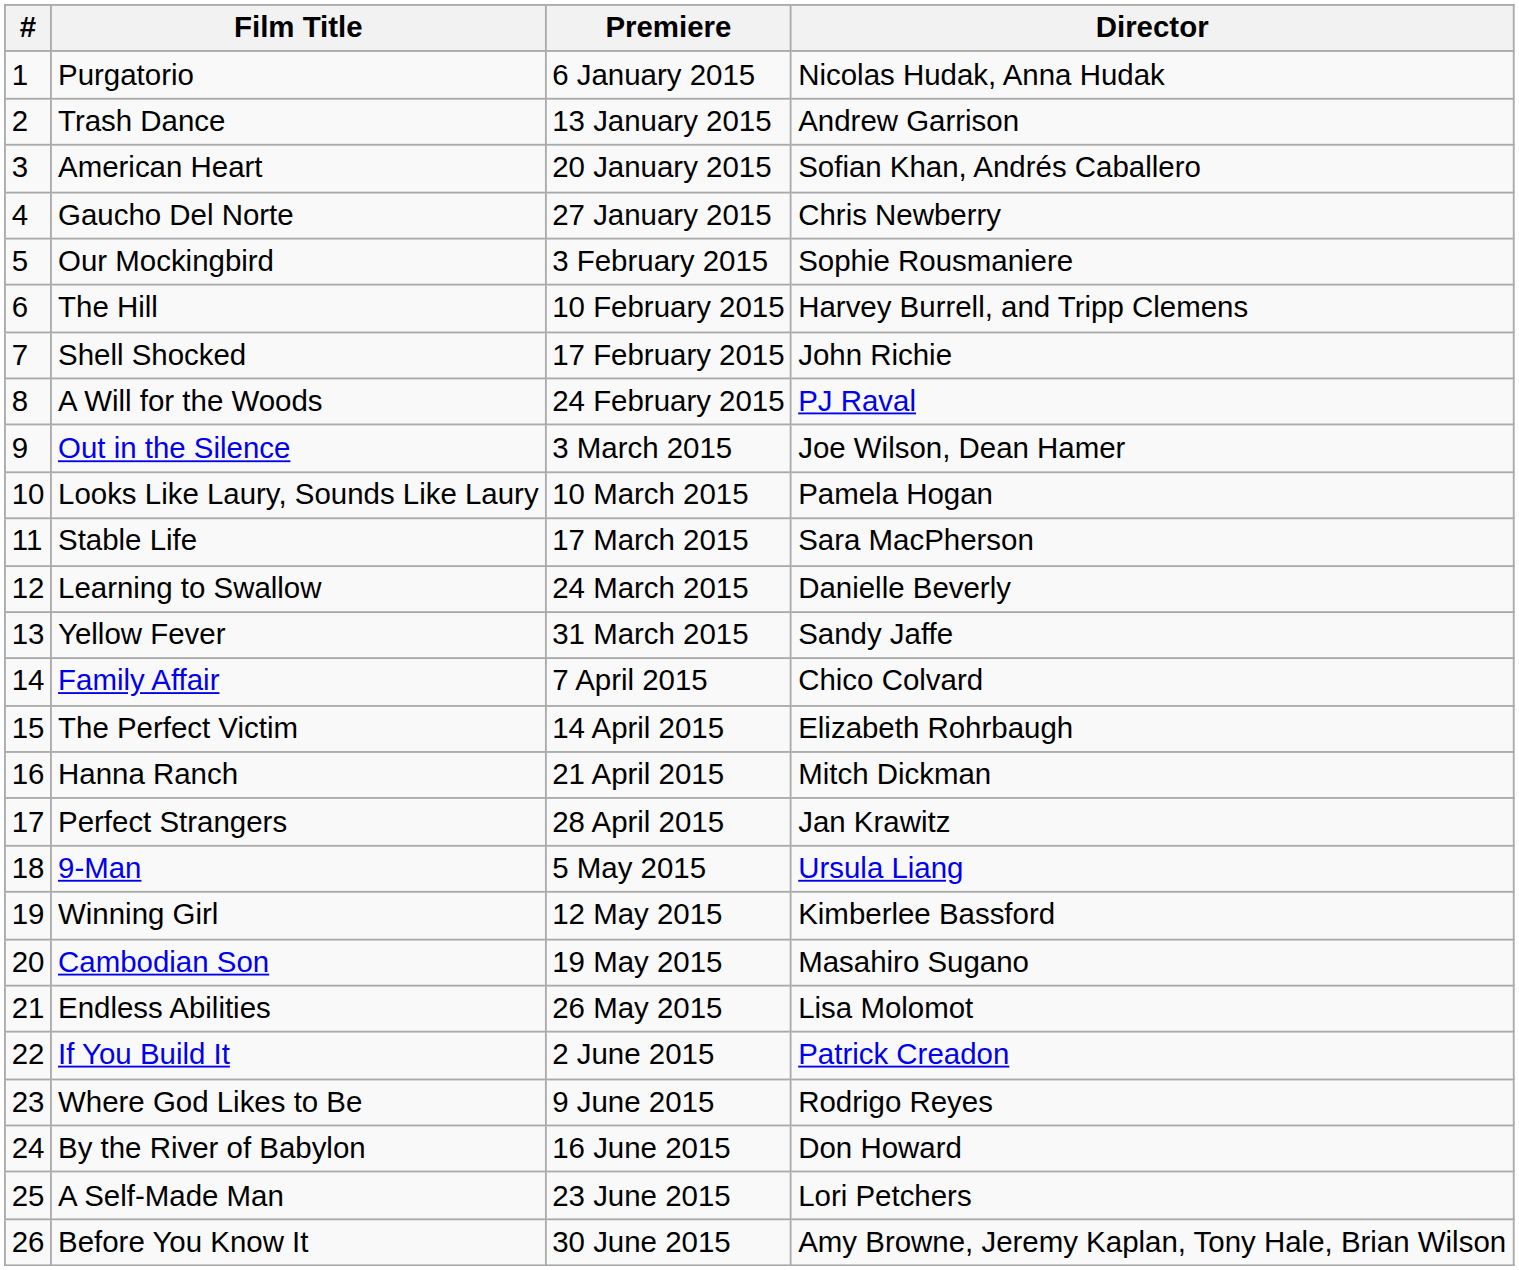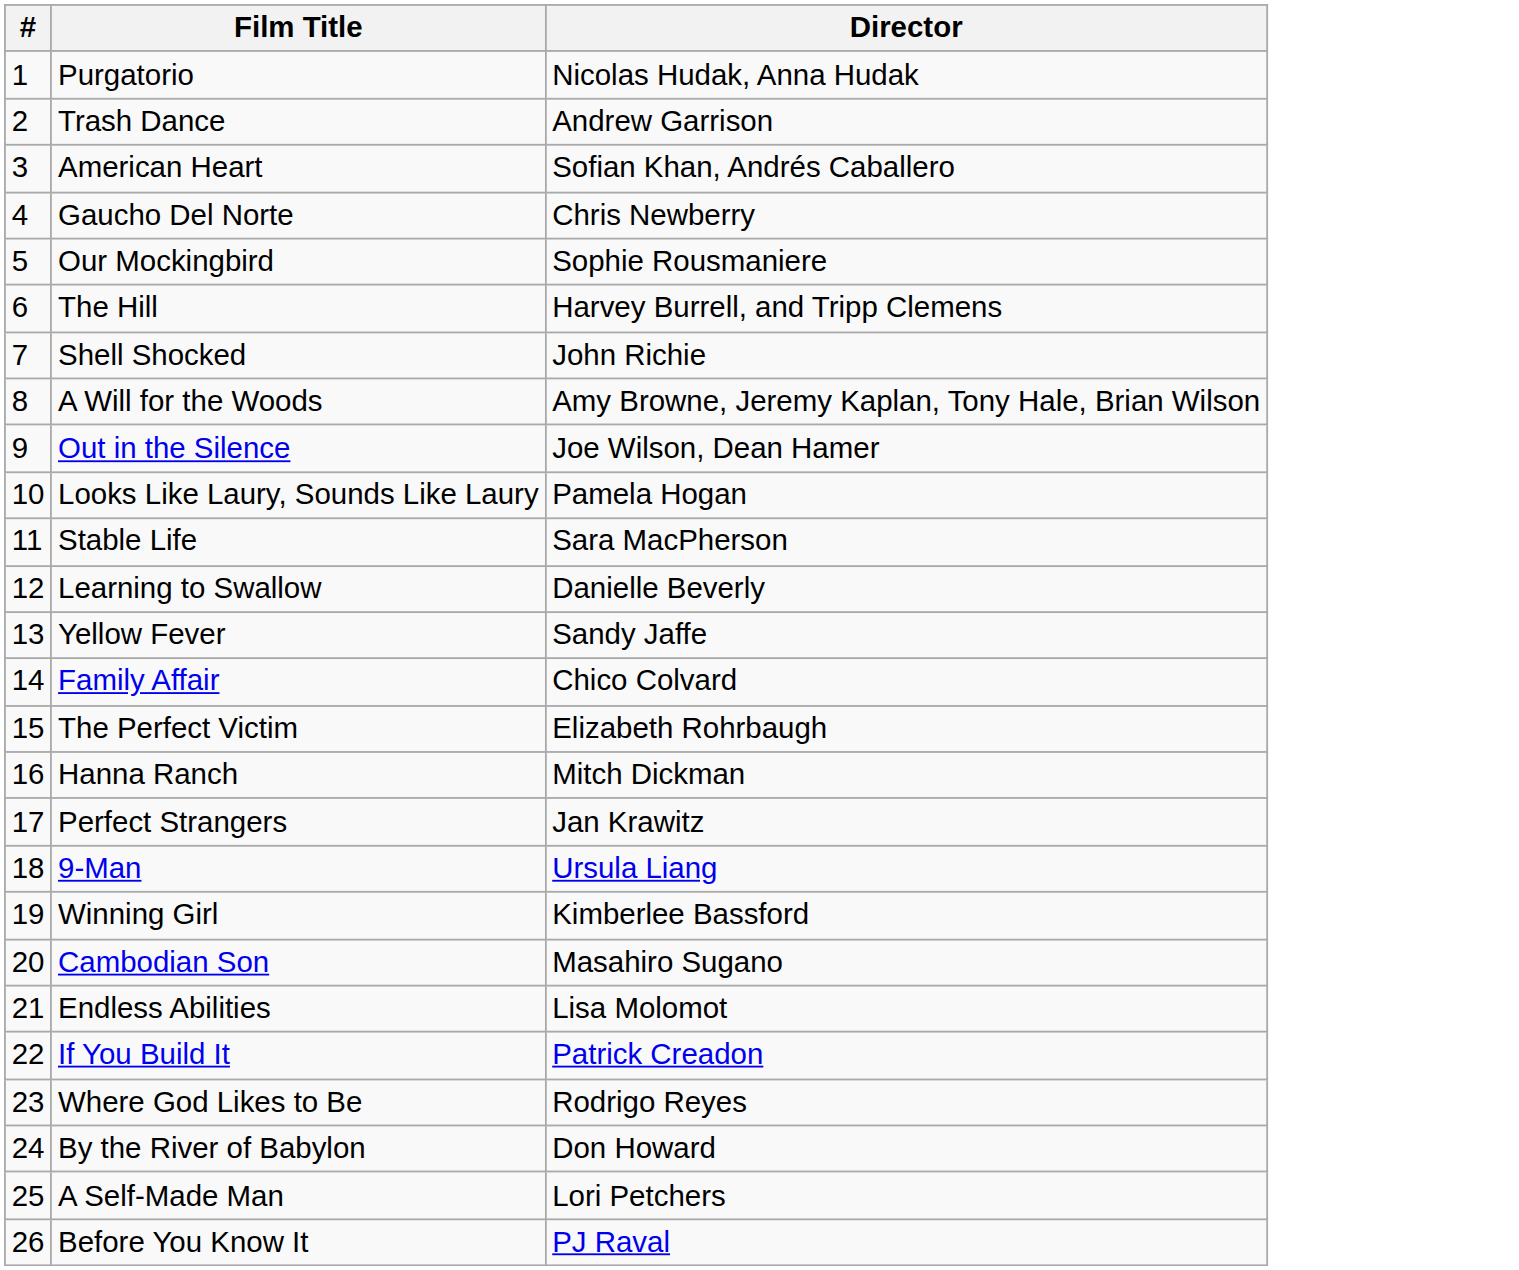 <table class="wikitable sortable">
 <tr>
 <th>#</th>
 <th>Film Title</th>
-<th>Premiere</th>
 <th>Director</th>
 </tr>
 <tr>
 <td>1</td>
 <td>Purgatorio</td>
-<td>6 January 2015</td>
 <td>Nicolas Hudak, Anna Hudak</td>
 </tr>
 <tr>
 <td>2</td>
 <td>Trash Dance</td>
-<td>13 January 2015</td>
 <td>Andrew Garrison</td>
 </tr>
 <tr>
 <td>3</td>
 <td>American Heart</td>
-<td>20 January 2015</td>
 <td>Sofian Khan, Andrés Caballero</td>
 </tr>
 <tr>
 <td>4</td>
 <td>Gaucho Del Norte</td>
-<td>27 January 2015</td>
 <td>Chris Newberry</td>
 </tr>
 <tr>
 <td>5</td>
 <td>Our Mockingbird</td>
-<td>3 February 2015</td>
 <td>Sophie Rousmaniere</td>
 </tr>
 <tr>
 <td>6</td>
 <td>The Hill</td>
-<td>10 February 2015</td>
 <td>Harvey Burrell, and Tripp Clemens</td>
 </tr>
 <tr>
 <td>7</td>
 <td>Shell Shocked</td>
-<td>17 February 2015</td>
 <td>John Richie</td>
 </tr>
 <tr>
 <td>8</td>
 <td>A Will for the Woods</td>
-<td>24 February 2015</td>
-<td><a href='#'>PJ Raval</a></td>
+<td>Amy Browne, Jeremy Kaplan, Tony Hale, Brian Wilson</td>
 </tr>
 <tr>
 <td>9</td>
 <td><a href='#'>Out in the Silence</a></td>
-<td>3 March 2015</td>
 <td>Joe Wilson, Dean Hamer</td>
 </tr>
 <tr>
 <td>10</td>
 <td>Looks Like Laury, Sounds Like Laury</td>
-<td>10 March 2015</td>
 <td>Pamela Hogan</td>
 </tr>
 <tr>
 <td>11</td>
 <td>Stable Life</td>
-<td>17 March 2015</td>
 <td>Sara MacPherson</td>
 </tr>
 <tr>
 <td>12</td>
 <td>Learning to Swallow</td>
-<td>24 March 2015</td>
 <td>Danielle Beverly</td>
 </tr>
 <tr>
 <td>13</td>
 <td>Yellow Fever</td>
-<td>31 March 2015</td>
 <td>Sandy Jaffe</td>
 </tr>
 <tr>
 <td>14</td>
 <td><a href='#'>Family Affair</a></td>
-<td>7 April 2015</td>
 <td>Chico Colvard</td>
 </tr>
 <tr>
 <td>15</td>
 <td>The Perfect Victim</td>
-<td>14 April 2015</td>
 <td>Elizabeth Rohrbaugh</td>
 </tr>
 <tr>
 <td>16</td>
 <td>Hanna Ranch</td>
-<td>21 April 2015</td>
 <td>Mitch Dickman</td>
 </tr>
 <tr>
 <td>17</td>
 <td>Perfect Strangers</td>
-<td>28 April 2015</td>
 <td>Jan Krawitz</td>
 </tr>
 <tr>
 <td>18</td>
 <td><a href='#'>9-Man</a></td>
-<td>5 May 2015</td>
 <td><a href='#'>Ursula Liang</a></td>
 </tr>
 <tr>
 <td>19</td>
 <td>Winning Girl</td>
-<td>12 May 2015</td>
 <td>Kimberlee Bassford</td>
 </tr>
 <tr>
 <td>20</td>
 <td><a href='#'>Cambodian Son</a></td>
-<td>19 May 2015</td>
 <td>Masahiro Sugano</td>
 </tr>
 <tr>
 <td>21</td>
 <td>Endless Abilities</td>
-<td>26 May 2015</td>
 <td>Lisa Molomot</td>
 </tr>
 <tr>
 <td>22</td>
 <td><a href='#'>If You Build It</a></td>
-<td>2 June 2015</td>
 <td><a href='#'>Patrick Creadon</a></td>
 </tr>
 <tr>
 <td>23</td>
 <td>Where God Likes to Be</td>
-<td>9 June 2015</td>
 <td>Rodrigo Reyes</td>
 </tr>
 <tr>
 <td>24</td>
 <td>By the River of Babylon</td>
-<td>16 June 2015</td>
 <td>Don Howard</td>
 </tr>
 <tr>
 <td>25</td>
 <td>A Self-Made Man</td>
-<td>23 June 2015</td>
 <td>Lori Petchers</td>
 </tr>
 <tr>
 <td>26</td>
 <td>Before You Know It</td>
-<td>30 June 2015</td>
-<td>Amy Browne, Jeremy Kaplan, Tony Hale, Brian Wilson</td>
+<td><a href='#'>PJ Raval</a></td>
 </tr>
 </table>
